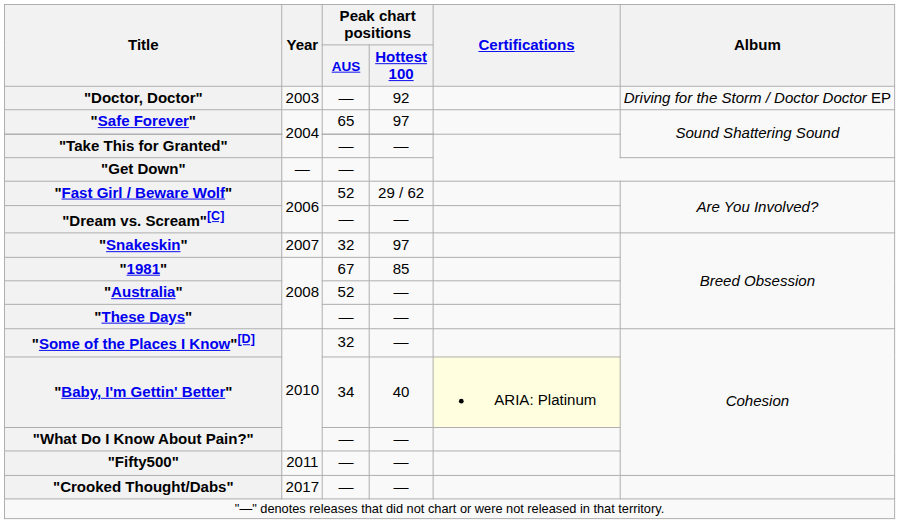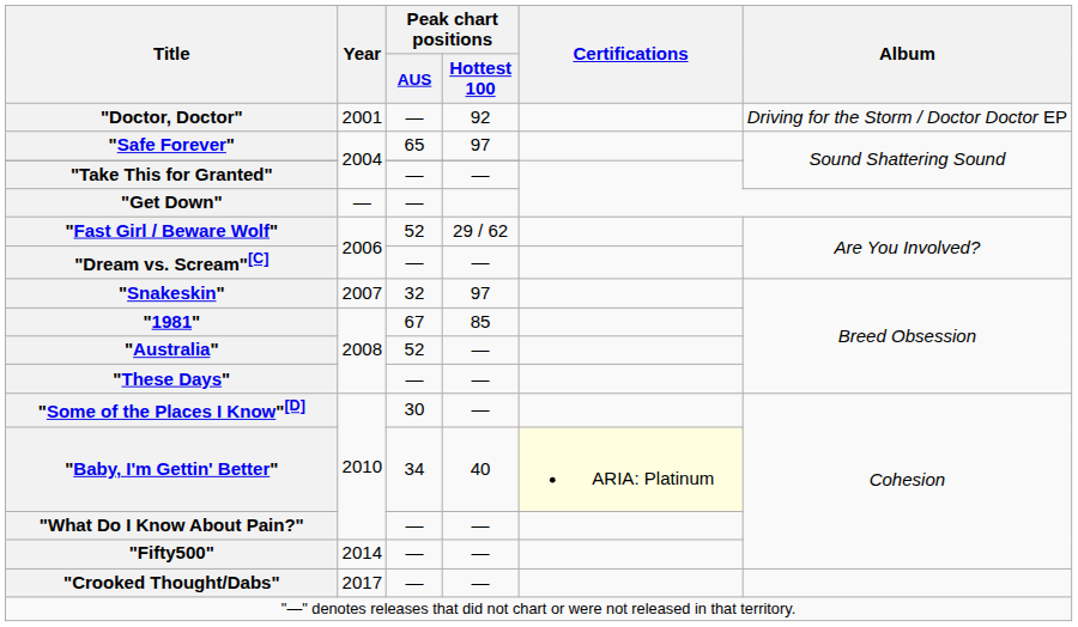 <table class="wikitable plainrowheaders" style="text-align:center;" border="1">
 <tr>
 <th scope="col" rowspan="2" style="width:18em;">Title</th>
 <th scope="col" rowspan="2">Year</th>
 <th scope="col" colspan="2">Peak chart positions</th>
 <th scope="col" rowspan="2" style="width:12em;"><a href='#'>Certifications</a></th>
 <th scope="col" rowspan="2">Album</th>
 </tr>
 <tr>
 <th scope="col" style="width:3em;font-size:90%;"><a href='#'>AUS</a><br></th>
 <th style="width:60px;"><a href='#'>Hottest 100</a><br></th>
 </tr>
 <tr>
 <th scope="row">"Doctor, Doctor"</th>
-<td>2003</td>
+<td>2001</td>
 <td>—</td>
 <td>92</td>
 <td></td>
 <td><em>Driving for the Storm / Doctor Doctor</em> EP</td>
 </tr>
 <tr>
 <th scope="row">"<a href='#'>Safe Forever</a>"</th>
 <td rowspan="3">2004</td>
 <td>65</td>
 <td>97</td>
 <td></td>
 <td rowspan="3"><em>Sound Shattering Sound</em></td>
 </tr>
 <tr>
 </tr>
 <tr>
 <th scope="row">"Take This for Granted"</th>
 <td>—</td>
 <td>—</td>
 </tr>
 <tr>
 <th scope="row">"Get Down"</th>
 <td>—</td>
 <td>—</td>
 <td></td>
 </tr>
 <tr>
 <th scope="row">"<a href='#'>Fast Girl / Beware Wolf</a>"</th>
 <td rowspan="2">2006</td>
 <td>52</td>
 <td>29 / 62</td>
 <td></td>
 <td rowspan="2"><em>Are You Involved?</em></td>
 </tr>
 <tr>
 <th scope="row">"Dream vs. Scream"<sup><span></span><a href='#'><strong>[C]</strong></a></sup></th>
 <td>—</td>
 <td>—</td>
 <td></td>
 </tr>
 <tr>
 <th scope="row">"<a href='#'>Snakeskin</a>"</th>
 <td>2007</td>
 <td>32</td>
 <td>97</td>
 <td></td>
 <td rowspan="4"><em>Breed Obsession</em></td>
 </tr>
 <tr>
 <th scope="row">"<a href='#'>1981</a>"</th>
 <td rowspan="3">2008</td>
 <td>67</td>
 <td>85</td>
 <td></td>
 </tr>
 <tr>
 <th scope="row">"<a href='#'>Australia</a>"</th>
 <td>52</td>
 <td>—</td>
 <td></td>
 </tr>
 <tr>
 <th scope="row">"<a href='#'>These Days</a>"</th>
 <td>—</td>
 <td>—</td>
 <td></td>
 </tr>
 <tr>
 <th scope="row">"<a href='#'>Some of the Places I Know</a>"<sup><span></span><a href='#'><strong>[D]</strong></a></sup></th>
 <td rowspan="3">2010</td>
-<td>32</td>
+<td>30</td>
 <td>—</td>
 <td></td>
 <td rowspan="4"><em>Cohesion</em></td>
 </tr>
 <tr>
 <th scope="row">"<a href='#'>Baby, I'm Gettin' Better</a>"</th>
 <td>34</td>
 <td>40</td>
 <td style="background: lightyellow;"><br><ul><li>ARIA: Platinum</li></ul></td>
 </tr>
 <tr>
 <th scope="row">"What Do I Know About Pain?"</th>
 <td>—</td>
 <td>—</td>
 <td></td>
 </tr>
 <tr>
 <th scope="row">"Fifty500"</th>
-<td>2011</td>
+<td>2014</td>
 <td>—</td>
 <td>—</td>
 </tr>
 <tr>
 <th scope="row">"Crooked Thought/Dabs"</th>
 <td>2017</td>
 <td>—</td>
 <td>—</td>
 <td></td>
 <td></td>
 </tr>
 <tr>
 <td colspan="6" style="text-align:center; font-size:85%;">"—" denotes releases that did not chart or were not released in that territory.</td>
 </tr>
 </table>
